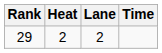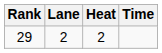 <table class="wikitable" style="text-align:center">
 <tr>
 <th>Rank</th>
+<th>Lane</th>
 <th>Heat</th>
-<th>Lane</th>
 <th>Time</th>
 </tr>
 <tr>
 <td>29</td>
 <td>2</td>
 <td>2</td>
 <td></td>
 </tr>
 </table>
